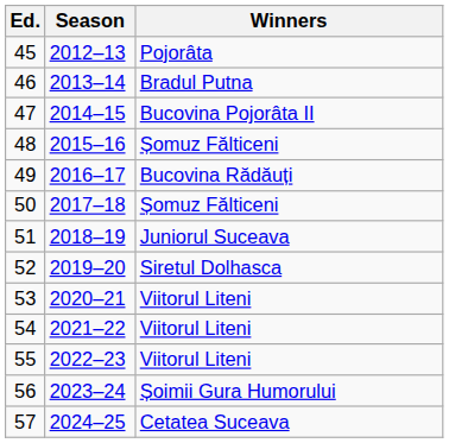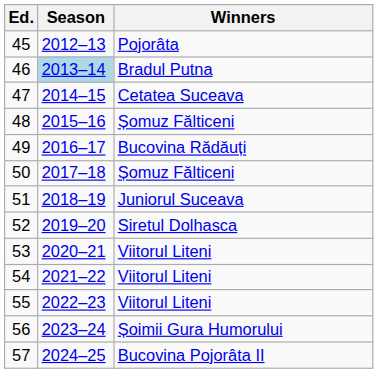 <table class="wikitable" style="font-size:90%">
 <tr>
 <th><abbr>Ed.</abbr></th>
 <th width="60">Season</th>
 <th width="220">Winners</th>
 </tr>
 <tr>
 <td align=center>45</td>
 <td><a href='#'>2012–13</a></td>
 <td><a href='#'>Pojorâta</a></td>
 </tr>
 <tr>
 <td align=center>46</td>
-<td><a href='#'>2013–14</a></td>
+<td style="background: lightblue;"><a href='#'>2013–14</a></td>
 <td><a href='#'>Bradul Putna</a></td>
 </tr>
 <tr>
 <td align=center>47</td>
 <td><a href='#'>2014–15</a></td>
-<td><a href='#'>Bucovina Pojorâta II</a></td>
+<td><a href='#'>Cetatea Suceava</a></td>
 </tr>
 <tr>
 <td align=center>48</td>
 <td><a href='#'>2015–16</a></td>
 <td><a href='#'>Șomuz Fălticeni</a></td>
 </tr>
 <tr>
 <td align=center>49</td>
 <td><a href='#'>2016–17</a></td>
 <td><a href='#'>Bucovina Rădăuți</a></td>
 </tr>
 <tr>
 <td align=center>50</td>
 <td><a href='#'>2017–18</a></td>
 <td><a href='#'>Șomuz Fălticeni</a></td>
 </tr>
 <tr>
 <td align=center>51</td>
 <td><a href='#'>2018–19</a></td>
 <td><a href='#'>Juniorul Suceava</a></td>
 </tr>
 <tr>
 <td align=center>52</td>
 <td><a href='#'>2019–20</a></td>
 <td><a href='#'>Siretul Dolhasca</a></td>
 </tr>
 <tr>
 <td align=center>53</td>
 <td><a href='#'>2020–21</a></td>
 <td><a href='#'>Viitorul Liteni</a></td>
 </tr>
 <tr>
 <td align=center>54</td>
 <td><a href='#'>2021–22</a></td>
 <td><a href='#'>Viitorul Liteni</a></td>
 </tr>
 <tr>
 <td align=center>55</td>
 <td><a href='#'>2022–23</a></td>
 <td><a href='#'>Viitorul Liteni</a></td>
 </tr>
 <tr>
 <td align=center>56</td>
 <td><a href='#'>2023–24</a></td>
 <td><a href='#'>Șoimii Gura Humorului</a></td>
 </tr>
 <tr>
 <td align=center>57</td>
 <td><a href='#'>2024–25</a></td>
-<td><a href='#'>Cetatea Suceava</a></td>
+<td><a href='#'>Bucovina Pojorâta II</a></td>
 </tr>
 </table>
